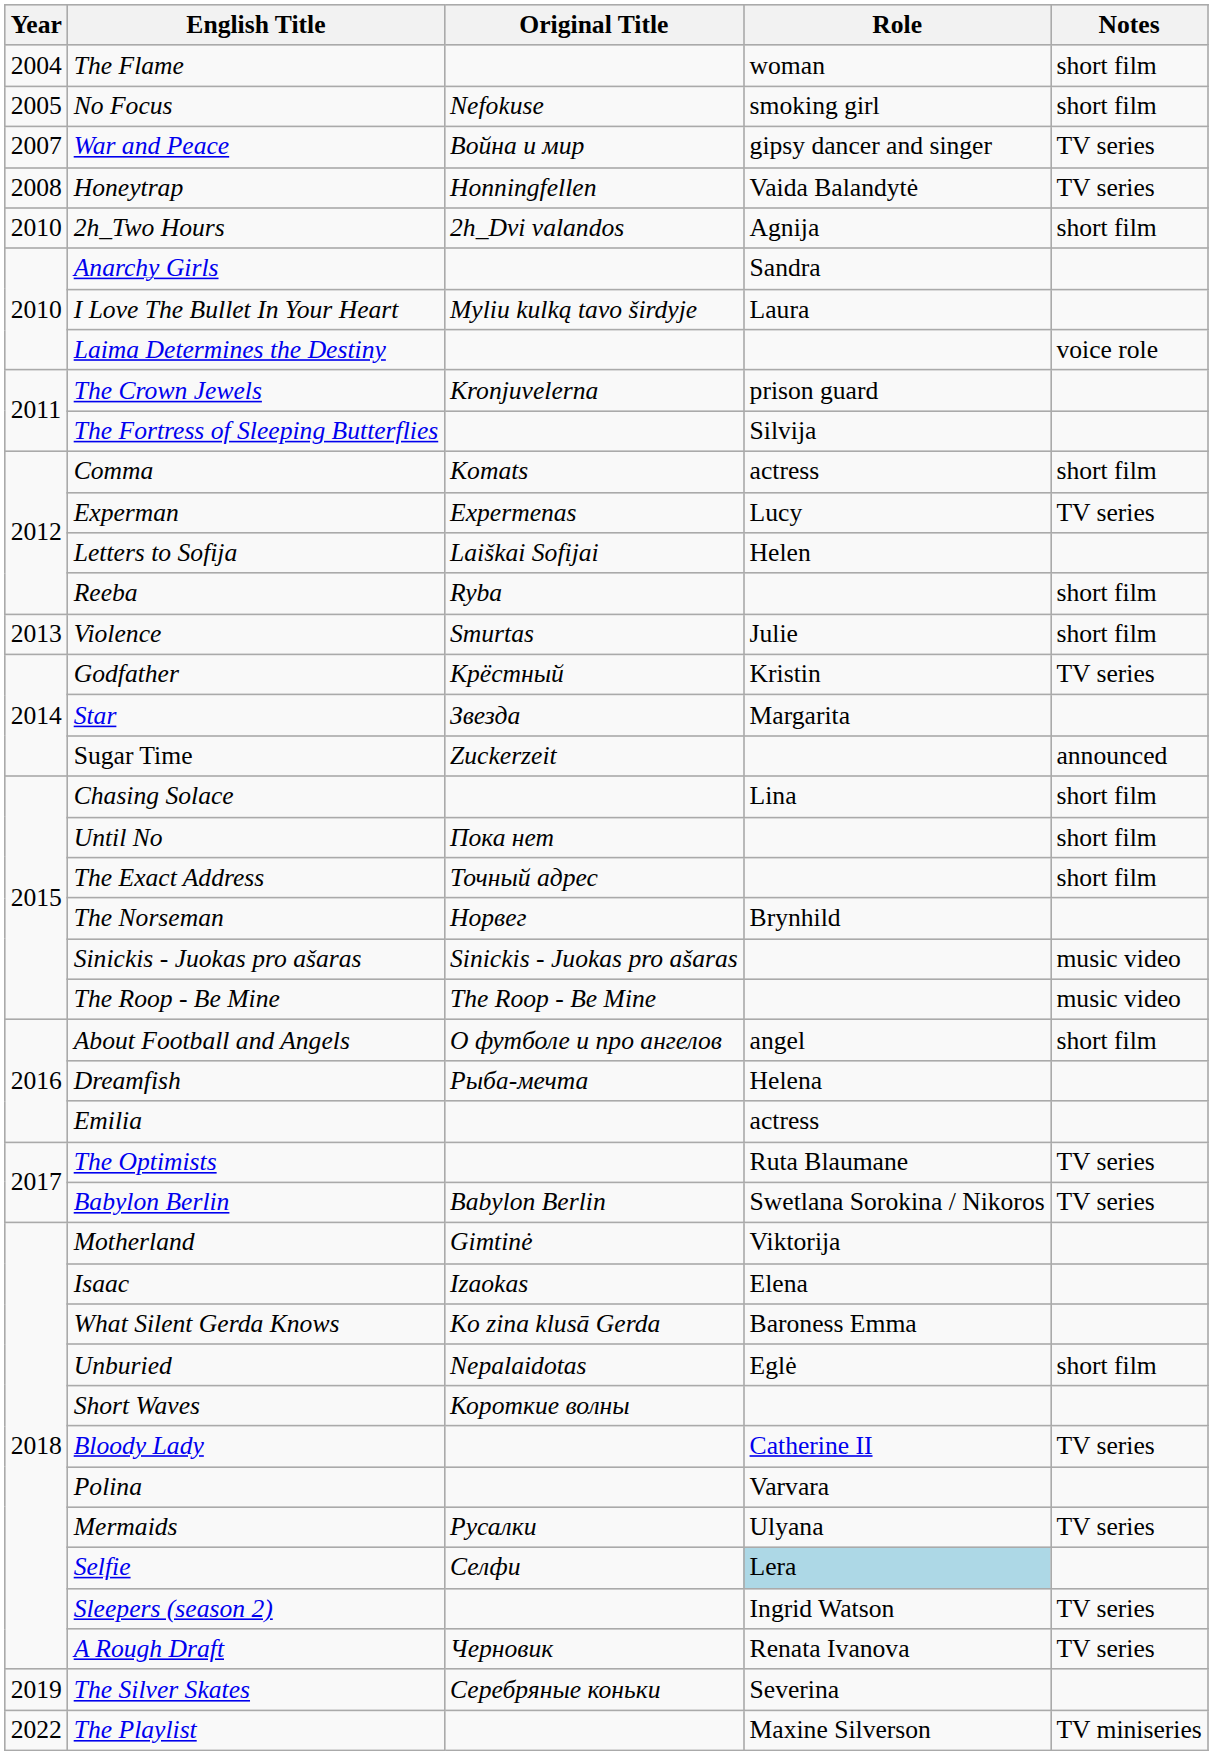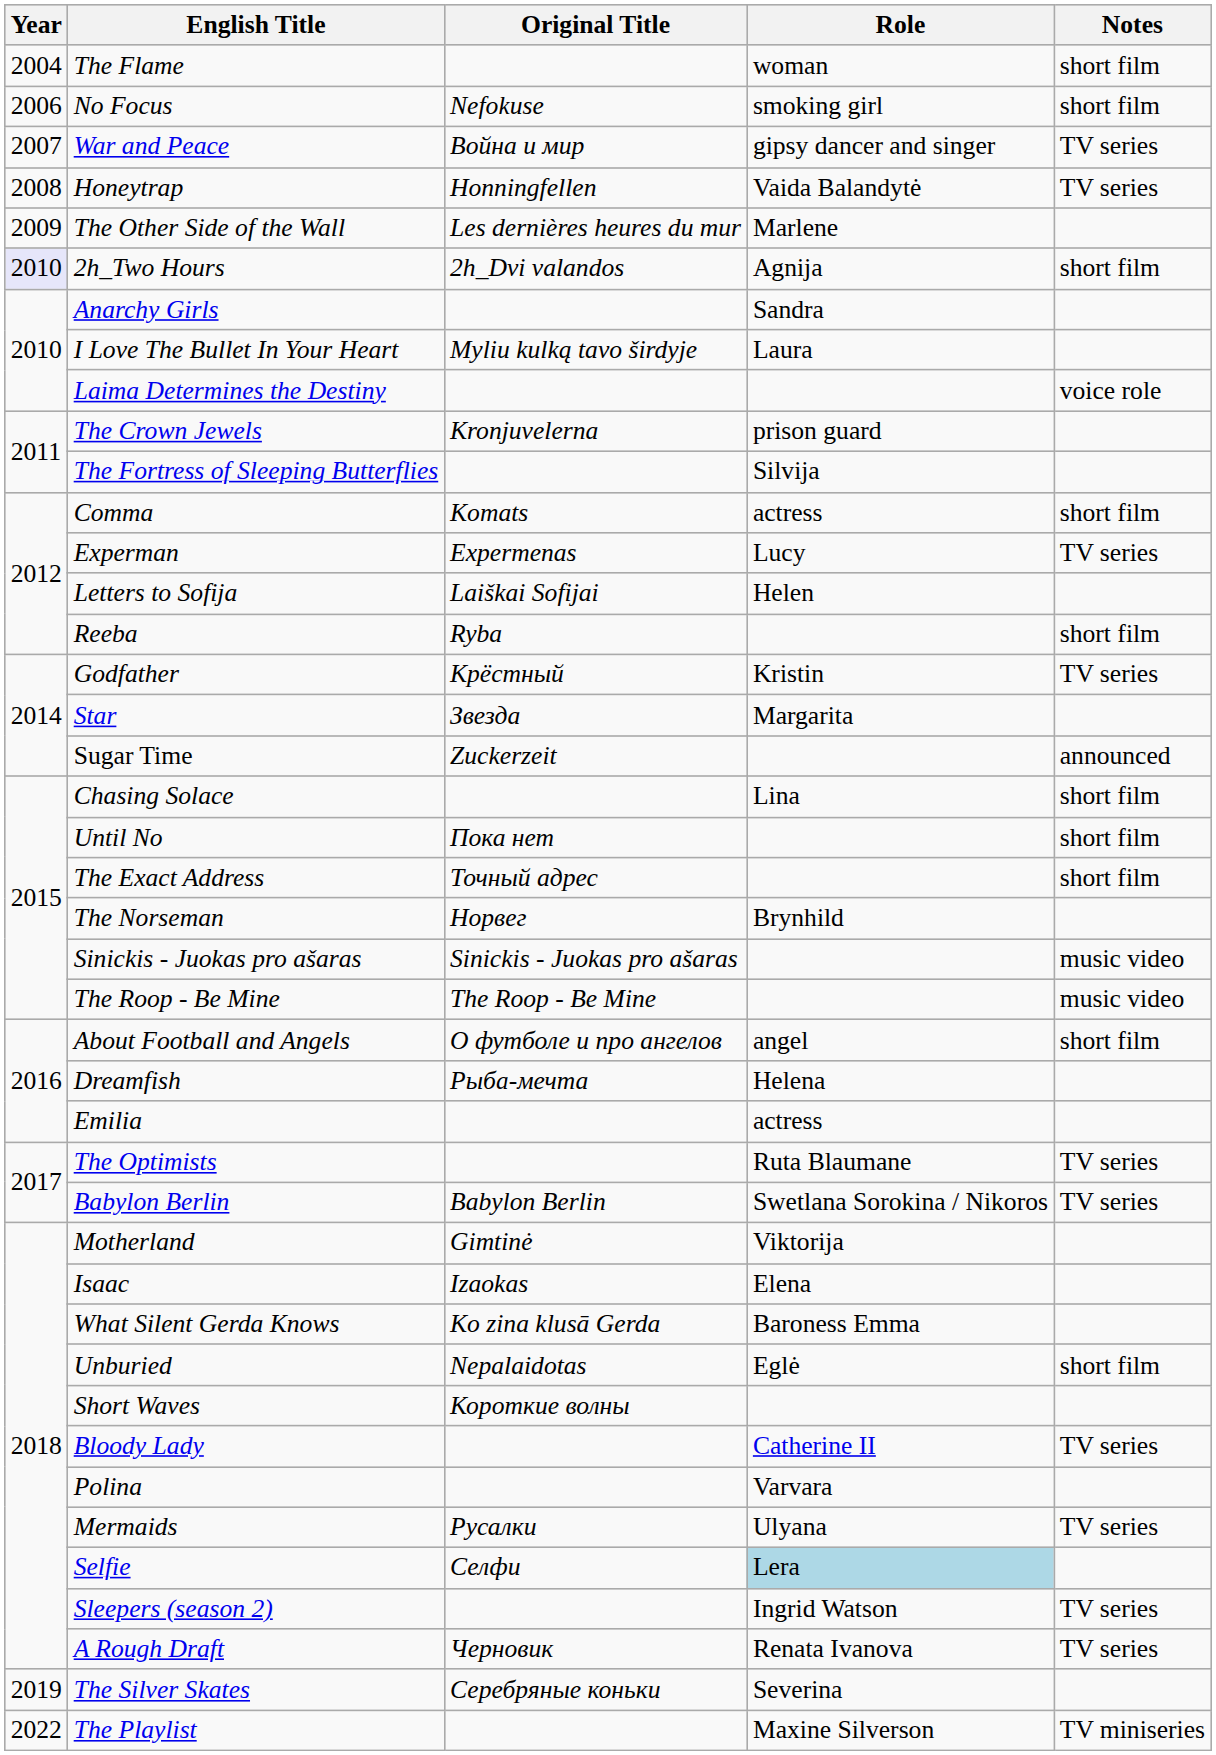 <table class="wikitable sortable">
 <tr>
 <th>Year</th>
 <th>English Title</th>
 <th>Original Title</th>
 <th>Role</th>
 <th>Notes</th>
 </tr>
 <tr>
 <td>2004</td>
 <td><em>The Flame</em></td>
 <td></td>
 <td>woman</td>
 <td>short film</td>
 </tr>
 <tr>
-<td>2005</td>
+<td>2006</td>
 <td><em>No Focus</em></td>
 <td><em>Nefokuse</em></td>
 <td>smoking girl</td>
 <td>short film</td>
 </tr>
 <tr>
 <td>2007</td>
 <td><em><a href='#'>War and Peace</a></em></td>
 <td><em>Война и мир</em></td>
 <td>gipsy dancer and singer</td>
 <td>TV series</td>
 </tr>
 <tr>
 <td>2008</td>
 <td><em>Honeytrap</em></td>
 <td><em>Honningfellen</em></td>
 <td>Vaida Balandytė</td>
 <td>TV series</td>
 </tr>
 <tr>
-<td>2010</td>
+<td>2009</td>
+<td><em>The Other Side of the Wall</em></td>
+<td><em>Les dernières heures du mur</em></td>
+<td>Marlene</td>
+<td></td>
+</tr>
+<tr>
+<td style="background: lavender;">2010</td>
 <td><em>2h_Two Hours</em></td>
 <td><em>2h_Dvi valandos</em></td>
 <td>Agnija</td>
 <td>short film</td>
 </tr>
 <tr>
 <td rowspan=3>2010</td>
 <td><em><a href='#'>Anarchy Girls</a></em></td>
 <td><em></em></td>
 <td>Sandra</td>
 <td></td>
 </tr>
 <tr>
 <td><em>I Love The Bullet In Your Heart</em></td>
 <td><em>Myliu kulką tavo širdyje</em></td>
 <td>Laura</td>
 <td></td>
 </tr>
 <tr>
 <td><em><a href='#'>Laima Determines the Destiny</a></em></td>
 <td><em></em></td>
 <td></td>
 <td>voice role</td>
 </tr>
 <tr>
 <td rowspan=2>2011</td>
 <td><em><a href='#'>The Crown Jewels</a></em></td>
 <td><em>Kronjuvelerna</em></td>
 <td>prison guard</td>
 <td></td>
 </tr>
 <tr>
 <td><em><a href='#'>The Fortress of Sleeping Butterflies</a></em></td>
 <td><em></em></td>
 <td>Silvija</td>
 <td></td>
 </tr>
 <tr>
 <td rowspan=4>2012</td>
 <td><em>Comma</em></td>
 <td><em>Komats</em></td>
 <td>actress</td>
 <td>short film</td>
 </tr>
 <tr>
 <td><em>Experman</em></td>
 <td><em>Expermenas</em></td>
 <td>Lucy</td>
 <td>TV series</td>
 </tr>
 <tr>
 <td><em>Letters to Sofija</em></td>
 <td><em>Laiškai Sofijai</em></td>
 <td>Helen</td>
 <td></td>
 </tr>
 <tr>
 <td><em>Reeba</em></td>
 <td><em>Ryba</em></td>
 <td></td>
-<td>short film</td>
-</tr>
-<tr>
-<td>2013</td>
-<td><em>Violence</em></td>
-<td><em>Smurtas</em></td>
-<td>Julie</td>
 <td>short film</td>
 </tr>
 <tr>
 <td rowspan=3>2014</td>
 <td><em>Godfather</em></td>
 <td><em>Крёстный</em></td>
 <td>Kristin</td>
 <td>TV series</td>
 </tr>
 <tr>
 <td><em><a href='#'>Star</a></em></td>
 <td><em>Звезда</em></td>
 <td>Margarita</td>
 <td></td>
 </tr>
 <tr>
 <td>Sugar Time</td>
 <td><em>Zuckerzeit</em></td>
 <td></td>
 <td>announced</td>
 </tr>
 <tr>
 <td rowspan=6>2015</td>
 <td><em>Chasing Solace</em></td>
 <td></td>
 <td>Lina</td>
 <td>short film</td>
 </tr>
 <tr>
 <td><em>Until   No</em></td>
 <td><em>Пока нет</em></td>
 <td></td>
 <td>short film</td>
 </tr>
 <tr>
 <td><em>The Exact Address</em></td>
 <td><em>Точный адрес</em></td>
 <td></td>
 <td>short film</td>
 </tr>
 <tr>
 <td><em>The Norseman</em></td>
 <td><em>Норвег</em></td>
 <td>Brynhild</td>
 <td></td>
 </tr>
 <tr>
 <td><em>Sinickis - Juokas pro ašaras	</em></td>
 <td><em>Sinickis - Juokas pro ašaras</em></td>
 <td></td>
 <td>music video</td>
 </tr>
 <tr>
 <td><em>The Roop - Be Mine</em></td>
 <td><em>The Roop - Be Mine</em></td>
 <td></td>
 <td>music video</td>
 </tr>
 <tr>
 <td rowspan=3>2016</td>
 <td><em>About Football and Angels</em></td>
 <td><em>О футболе и про ангелов</em></td>
 <td>angel</td>
 <td>short film</td>
 </tr>
 <tr>
 <td><em>Dreamfish</em></td>
 <td><em>Рыба-мечта</em></td>
 <td>Helena</td>
 <td></td>
 </tr>
 <tr>
 <td><em>Emilia</em></td>
 <td><em></em></td>
 <td>actress</td>
 <td></td>
 </tr>
 <tr>
 <td rowspan=2>2017</td>
 <td><em><a href='#'>The Optimists</a></em></td>
 <td><em></em></td>
 <td>Ruta Blaumane</td>
 <td>TV series</td>
 </tr>
 <tr>
 <td><em><a href='#'>Babylon Berlin</a></em></td>
 <td><em>Babylon Berlin</em></td>
 <td>Swetlana Sorokina / Nikoros</td>
 <td>TV series</td>
 </tr>
 <tr>
 <td rowspan=11>2018</td>
 <td><em>Motherland</em></td>
 <td><em>Gimtinė</em></td>
 <td>Viktorija</td>
 <td></td>
 </tr>
 <tr>
 <td><em>Isaac</em></td>
 <td><em>Izaokas</em></td>
 <td>Elena</td>
 <td></td>
 </tr>
 <tr>
 <td><em>What Silent Gerda Knows</em></td>
 <td><em>Ko zina klusā Gerda</em></td>
 <td>Baroness Emma</td>
 <td></td>
 </tr>
 <tr>
 <td><em>Unburied</em></td>
 <td><em>Nepalaidotas</em></td>
 <td>Eglė</td>
 <td>short film</td>
 </tr>
 <tr>
 <td><em>Short Waves</em></td>
 <td><em>Короткие волны</em></td>
 <td></td>
 <td></td>
 </tr>
 <tr>
 <td><em><a href='#'>Bloody Lady</a></em></td>
 <td><em></em></td>
 <td><a href='#'>Catherine II</a></td>
 <td>TV series</td>
 </tr>
 <tr>
 <td><em>Polina</em></td>
 <td><em></em></td>
 <td>Varvara</td>
 <td></td>
 </tr>
 <tr>
 <td><em>Mermaids</em></td>
 <td><em>Русалки</em></td>
 <td>Ulyana</td>
 <td>TV series</td>
 </tr>
 <tr>
 <td><em><a href='#'>Selfie</a></em></td>
 <td><em>Селфи</em></td>
 <td style="background: lightblue;">Lera</td>
 <td></td>
 </tr>
 <tr>
 <td><em><a href='#'>Sleepers (season 2)</a></em></td>
 <td><em></em></td>
 <td>Ingrid Watson</td>
 <td>TV series</td>
 </tr>
 <tr>
 <td><em><a href='#'>A Rough Draft</a></em></td>
 <td><em>Черновик</em></td>
 <td>Renata Ivanova</td>
 <td>TV series</td>
 </tr>
 <tr>
 <td>2019</td>
 <td><em><a href='#'>The Silver Skates</a></em></td>
 <td><em>Серебряные коньки</em></td>
 <td>Severina</td>
 <td></td>
 </tr>
 <tr>
 <td>2022</td>
 <td><em><a href='#'>The Playlist</a></em></td>
 <td></td>
 <td>Maxine Silverson</td>
 <td>TV miniseries</td>
 </tr>
 </table>
